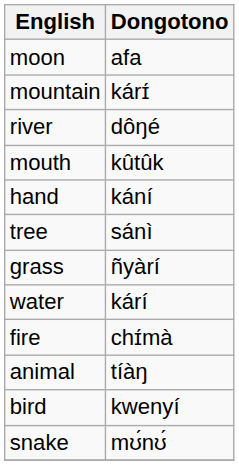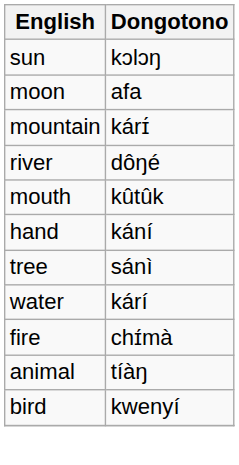 <table class="wikitable">
 <tr>
 <th>English</th>
 <th>Dongotono</th>
+</tr>
+<tr>
+<td>sun</td>
+<td>kɔlɔŋ</td>
 </tr>
 <tr>
 <td>moon</td>
 <td>afa</td>
 </tr>
 <tr>
 <td>mountain</td>
 <td>kárɪ́</td>
 </tr>
 <tr>
 <td>river</td>
 <td>dôŋé</td>
 </tr>
 <tr>
 <td>mouth</td>
 <td>kûtûk</td>
 </tr>
 <tr>
 <td>hand</td>
 <td>kání</td>
 </tr>
 <tr>
 <td>tree</td>
 <td>sánì</td>
 </tr>
 <tr>
-<td>grass</td>
-<td>ñyàrí</td>
-</tr>
-<tr>
 <td>water</td>
 <td>kárí</td>
 </tr>
 <tr>
 <td>fire</td>
 <td>chɪ́mà</td>
 </tr>
 <tr>
 <td>animal</td>
 <td>tíàŋ</td>
 </tr>
 <tr>
 <td>bird</td>
 <td>kwenyí</td>
 </tr>
 <tr>
-<td>snake</td>
-<td>mʊ́nʊ́</td>
-</tr>
-<tr>
 </tr>
 </table>
